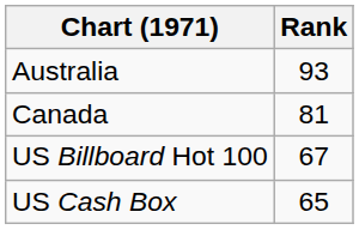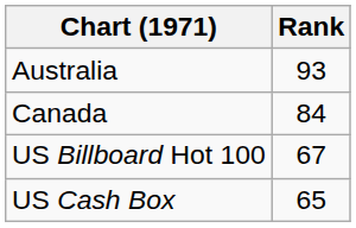 <table class="wikitable sortable">
 <tr>
 <th>Chart (1971)</th>
 <th style="text-align:center;">Rank</th>
 </tr>
 <tr>
 <td>Australia</td>
 <td style="text-align:center;">93</td>
 </tr>
 <tr>
 <td>Canada </td>
-<td style="text-align:center;">81</td>
+<td style="text-align:center;">84</td>
 </tr>
 <tr>
 <td>US <em>Billboard</em> Hot 100</td>
 <td style="text-align:center;">67</td>
 </tr>
 <tr>
 <td>US <em>Cash Box</em> </td>
 <td style="text-align:center;">65</td>
 </tr>
 </table>
